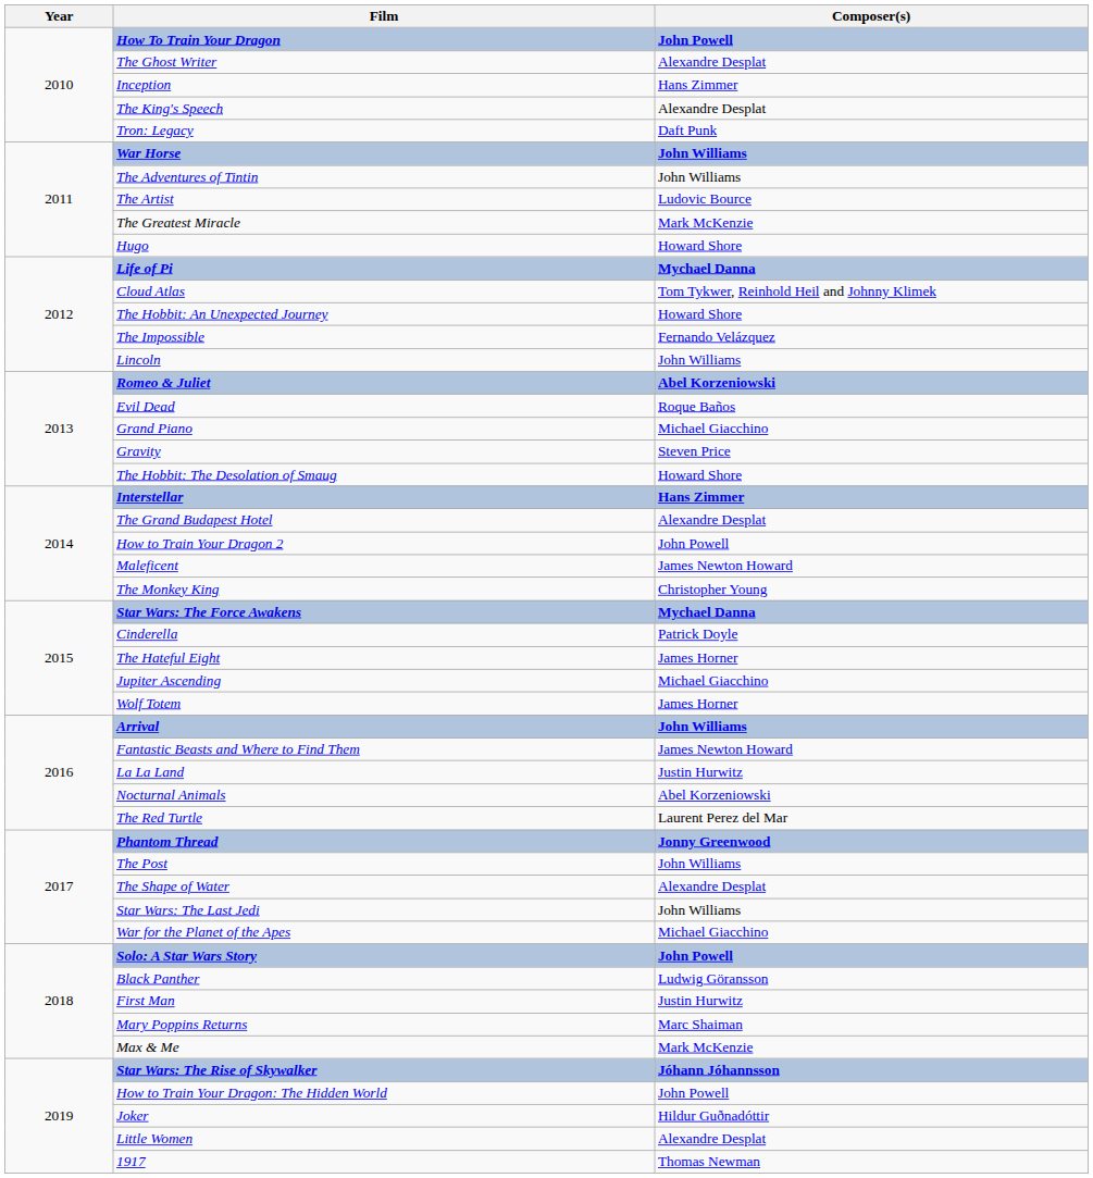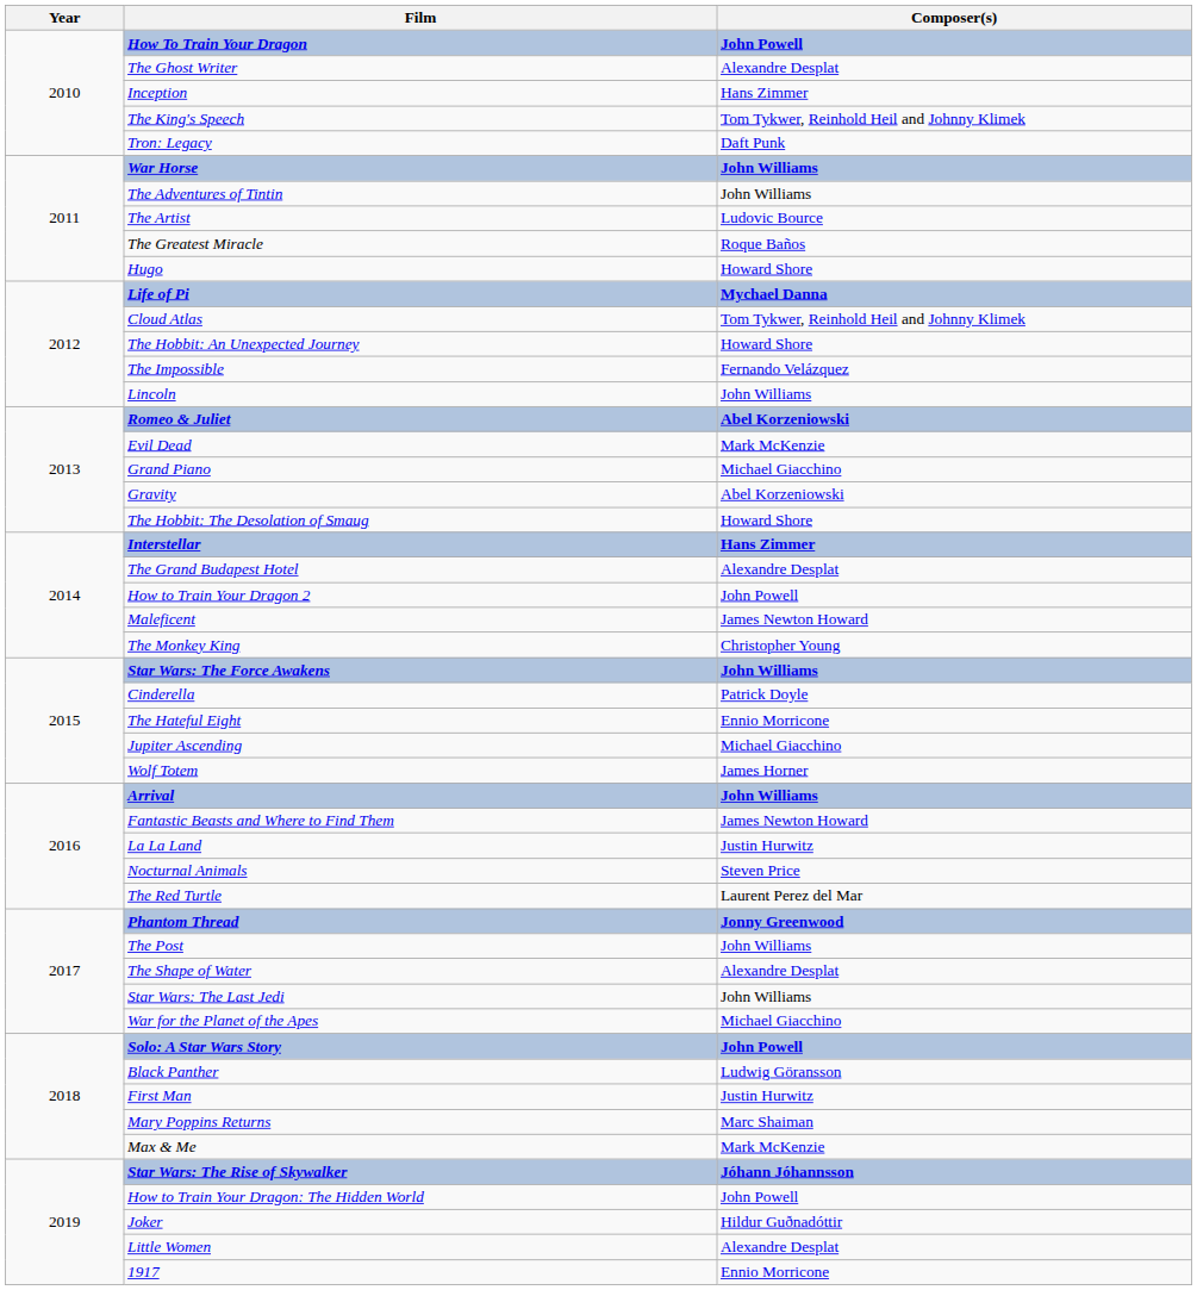 <table class="wikitable" width="95%" cellpadding="5">
 <tr>
 <th width="10%">Year</th>
 <th width="50%">Film</th>
 <th width="40%">Composer(s)</th>
 </tr>
 <tr>
 <td rowspan="5" style="text-align:center;">2010<br></td>
 <td style="background:#B0C4DE;"><strong><em><a href='#'>How To Train Your Dragon</a></em></strong></td>
 <td style="background:#B0C4DE;"><strong><a href='#'>John Powell</a></strong></td>
 </tr>
 <tr>
 <td><em><a href='#'>The Ghost Writer</a></em></td>
 <td><a href='#'>Alexandre Desplat</a></td>
 </tr>
 <tr>
 <td><em><a href='#'>Inception</a></em></td>
 <td><a href='#'>Hans Zimmer</a></td>
 </tr>
 <tr>
 <td><em><a href='#'>The King's Speech</a></em></td>
-<td>Alexandre Desplat</td>
+<td><a href='#'>Tom Tykwer</a>, <a href='#'>Reinhold Heil</a> and <a href='#'>Johnny Klimek</a></td>
 </tr>
 <tr>
 <td><em><a href='#'>Tron: Legacy</a></em></td>
 <td><a href='#'>Daft Punk</a></td>
 </tr>
 <tr>
 <td rowspan="5" style="text-align:center;">2011<br></td>
 <td style="background:#B0C4DE;"><strong><em><a href='#'>War Horse</a></em></strong></td>
 <td style="background:#B0C4DE;"><strong><a href='#'>John Williams</a></strong></td>
 </tr>
 <tr>
 <td><em><a href='#'>The Adventures of Tintin</a></em></td>
 <td>John Williams</td>
 </tr>
 <tr>
 <td><em><a href='#'>The Artist</a></em></td>
 <td><a href='#'>Ludovic Bource</a></td>
 </tr>
 <tr>
 <td><em>The Greatest Miracle</em></td>
-<td><a href='#'>Mark McKenzie</a></td>
+<td><a href='#'>Roque Baños</a></td>
 </tr>
 <tr>
 <td><em><a href='#'>Hugo</a></em></td>
 <td><a href='#'>Howard Shore</a></td>
 </tr>
 <tr>
 <td rowspan="5" style="text-align:center;">2012<br></td>
 <td style="background:#B0C4DE;"><strong><em><a href='#'>Life of Pi</a></em></strong></td>
 <td style="background:#B0C4DE;"><strong><a href='#'>Mychael Danna</a></strong></td>
 </tr>
 <tr>
 <td><em><a href='#'>Cloud Atlas</a></em></td>
 <td><a href='#'>Tom Tykwer</a>, <a href='#'>Reinhold Heil</a> and <a href='#'>Johnny Klimek</a></td>
 </tr>
 <tr>
 <td><em><a href='#'>The Hobbit: An Unexpected Journey</a></em></td>
 <td><a href='#'>Howard Shore</a></td>
 </tr>
 <tr>
 <td><em><a href='#'>The Impossible</a></em></td>
 <td><a href='#'>Fernando Velázquez</a></td>
 </tr>
 <tr>
 <td><em><a href='#'>Lincoln</a></em></td>
 <td><a href='#'>John Williams</a></td>
 </tr>
 <tr>
 <td rowspan="5" style="text-align:center;">2013<br></td>
 <td style="background:#B0C4DE;"><strong><em><a href='#'>Romeo & Juliet</a></em></strong></td>
 <td style="background:#B0C4DE;"><strong><a href='#'>Abel Korzeniowski</a></strong></td>
 </tr>
 <tr>
 <td><em><a href='#'>Evil Dead</a></em></td>
-<td><a href='#'>Roque Baños</a></td>
+<td><a href='#'>Mark McKenzie</a></td>
 </tr>
 <tr>
 <td><em><a href='#'>Grand Piano</a></em></td>
 <td><a href='#'>Michael Giacchino</a></td>
 </tr>
 <tr>
 <td><em><a href='#'>Gravity</a></em></td>
-<td><a href='#'>Steven Price</a></td>
+<td><a href='#'>Abel Korzeniowski</a></td>
 </tr>
 <tr>
 <td><em><a href='#'>The Hobbit: The Desolation of Smaug</a></em></td>
 <td><a href='#'>Howard Shore</a></td>
 </tr>
 <tr>
 <td rowspan="5" style="text-align:center;">2014<br></td>
 <td style="background:#B0C4DE;"><strong><em><a href='#'>Interstellar</a></em></strong></td>
 <td style="background:#B0C4DE;"><strong><a href='#'>Hans Zimmer</a></strong></td>
 </tr>
 <tr>
 <td><em><a href='#'>The Grand Budapest Hotel</a></em></td>
 <td><a href='#'>Alexandre Desplat</a></td>
 </tr>
 <tr>
 <td><em><a href='#'>How to Train Your Dragon 2</a></em></td>
 <td><a href='#'>John Powell</a></td>
 </tr>
 <tr>
 <td><em><a href='#'>Maleficent</a></em></td>
 <td><a href='#'>James Newton Howard</a></td>
 </tr>
 <tr>
 <td><em><a href='#'>The Monkey King</a></em></td>
 <td><a href='#'>Christopher Young</a></td>
 </tr>
 <tr>
 <td rowspan="5" style="text-align:center;">2015<br></td>
 <td style="background:#B0C4DE;"><strong><em><a href='#'>Star Wars: The Force Awakens</a></em></strong></td>
-<td style="background:#B0C4DE;"><strong><a href='#'>Mychael Danna</a></strong></td>
+<td style="background:#B0C4DE;"><strong><a href='#'>John Williams</a></strong></td>
 </tr>
 <tr>
 <td><em><a href='#'>Cinderella</a></em></td>
 <td><a href='#'>Patrick Doyle</a></td>
 </tr>
 <tr>
 <td><em><a href='#'>The Hateful Eight</a></em></td>
-<td><a href='#'>James Horner</a></td>
+<td><a href='#'>Ennio Morricone</a></td>
 </tr>
 <tr>
 <td><em><a href='#'>Jupiter Ascending</a></em></td>
 <td><a href='#'>Michael Giacchino</a></td>
 </tr>
 <tr>
 <td><em><a href='#'>Wolf Totem</a></em></td>
 <td><a href='#'>James Horner</a></td>
 </tr>
 <tr>
 <td rowspan="5" style="text-align:center;">2016<br></td>
 <td style="background:#B0C4DE;"><strong><em><a href='#'>Arrival</a></em></strong></td>
 <td style="background:#B0C4DE;"><strong><a href='#'>John Williams</a></strong></td>
 </tr>
 <tr>
 <td><em><a href='#'>Fantastic Beasts and Where to Find Them</a></em></td>
 <td><a href='#'>James Newton Howard</a></td>
 </tr>
 <tr>
 <td><em><a href='#'>La La Land</a></em></td>
 <td><a href='#'>Justin Hurwitz</a></td>
 </tr>
 <tr>
 <td><em><a href='#'>Nocturnal Animals</a></em></td>
-<td><a href='#'>Abel Korzeniowski</a></td>
+<td><a href='#'>Steven Price</a></td>
 </tr>
 <tr>
 <td><em><a href='#'>The Red Turtle</a></em></td>
 <td>Laurent Perez del Mar</td>
 </tr>
 <tr>
 <td rowspan="5" style="text-align:center;">2017<br></td>
 <td style="background:#B0C4DE;"><strong><em><a href='#'>Phantom Thread</a></em></strong></td>
 <td style="background:#B0C4DE;"><strong><a href='#'>Jonny Greenwood</a></strong></td>
 </tr>
 <tr>
 <td><em><a href='#'>The Post</a></em></td>
 <td><a href='#'>John Williams</a></td>
 </tr>
 <tr>
 <td><em><a href='#'>The Shape of Water</a></em></td>
 <td><a href='#'>Alexandre Desplat</a></td>
 </tr>
 <tr>
 <td><em><a href='#'>Star Wars: The Last Jedi</a></em></td>
 <td>John Williams</td>
 </tr>
 <tr>
 <td><em><a href='#'>War for the Planet of the Apes</a></em></td>
 <td><a href='#'>Michael Giacchino</a></td>
 </tr>
 <tr>
 <td rowspan="5" style="text-align:center;">2018<br></td>
 <td style="background:#B0C4DE;"><strong><em><a href='#'>Solo: A Star Wars Story</a></em></strong></td>
 <td style="background:#B0C4DE;"><strong><a href='#'>John Powell</a></strong></td>
 </tr>
 <tr>
 <td><em><a href='#'>Black Panther</a></em></td>
 <td><a href='#'>Ludwig Göransson</a></td>
 </tr>
 <tr>
 <td><em><a href='#'>First Man</a></em></td>
 <td><a href='#'>Justin Hurwitz</a></td>
 </tr>
 <tr>
 <td><em><a href='#'>Mary Poppins Returns</a></em></td>
 <td><a href='#'>Marc Shaiman</a></td>
 </tr>
 <tr>
 <td><em>Max & Me</em></td>
 <td><a href='#'>Mark McKenzie</a></td>
 </tr>
 <tr>
 <td rowspan="5" style="text-align:center;">2019<br></td>
 <td style="background:#B0C4DE;"><strong><em><a href='#'>Star Wars: The Rise of Skywalker</a></em></strong></td>
 <td style="background:#B0C4DE;"><strong><a href='#'>Jóhann Jóhannsson</a></strong></td>
 </tr>
 <tr>
 <td><em><a href='#'>How to Train Your Dragon: The Hidden World</a></em></td>
 <td><a href='#'>John Powell</a></td>
 </tr>
 <tr>
 <td><em><a href='#'>Joker</a></em></td>
 <td><a href='#'>Hildur Guðnadóttir</a></td>
 </tr>
 <tr>
 <td><em><a href='#'>Little Women</a></em></td>
 <td><a href='#'>Alexandre Desplat</a></td>
 </tr>
 <tr>
 <td><em><a href='#'>1917</a></em></td>
-<td><a href='#'>Thomas Newman</a></td>
+<td><a href='#'>Ennio Morricone</a></td>
 </tr>
 </table>
